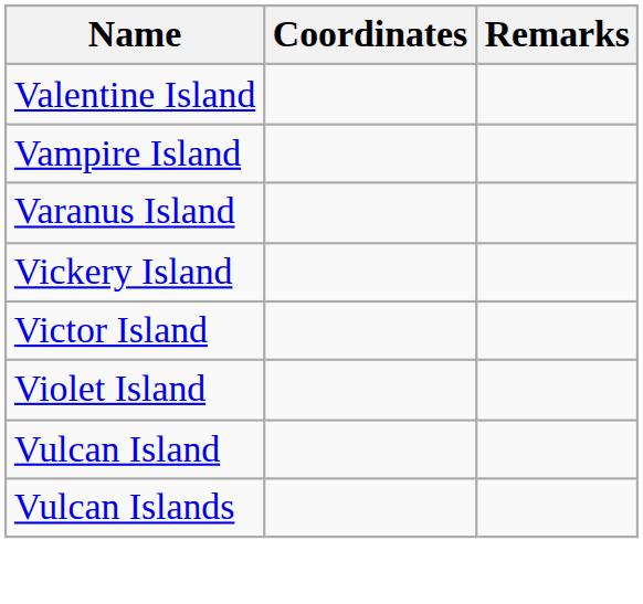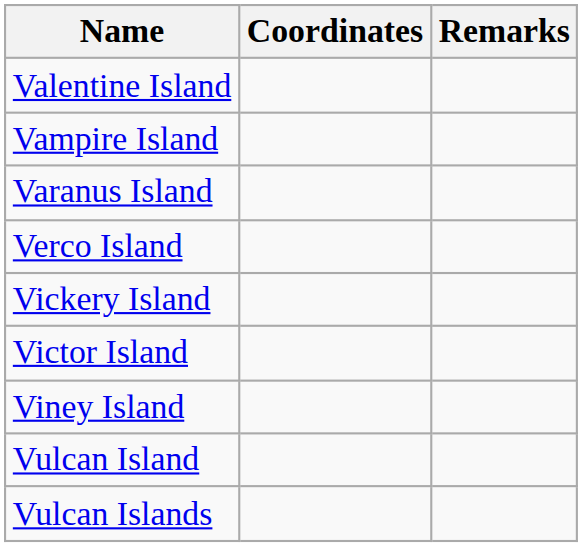 <table class="wikitable">
 <tr>
 <th>Name</th>
 <th>Coordinates</th>
 <th>Remarks</th>
 </tr>
 <tr>
 <td><a href='#'>Valentine Island</a></td>
 <td></td>
 <td></td>
 </tr>
 <tr>
 <td><a href='#'>Vampire Island</a></td>
 <td></td>
 <td></td>
 </tr>
 <tr>
 <td><a href='#'>Varanus Island</a></td>
 <td></td>
 <td></td>
 </tr>
 <tr>
+<td><a href='#'>Verco Island</a></td>
+<td></td>
+<td></td>
+</tr>
+<tr>
 <td><a href='#'>Vickery Island</a></td>
 <td></td>
 <td></td>
 </tr>
 <tr>
 <td><a href='#'>Victor Island</a></td>
 <td></td>
 <td></td>
 </tr>
 <tr>
-<td><a href='#'>Violet Island</a></td>
+<td><a href='#'>Viney Island</a></td>
 <td></td>
 <td></td>
 </tr>
 <tr>
 <td><a href='#'>Vulcan Island</a></td>
 <td></td>
 <td></td>
 </tr>
 <tr>
 <td><a href='#'>Vulcan Islands</a></td>
 <td></td>
 <td></td>
 </tr>
 </table>
